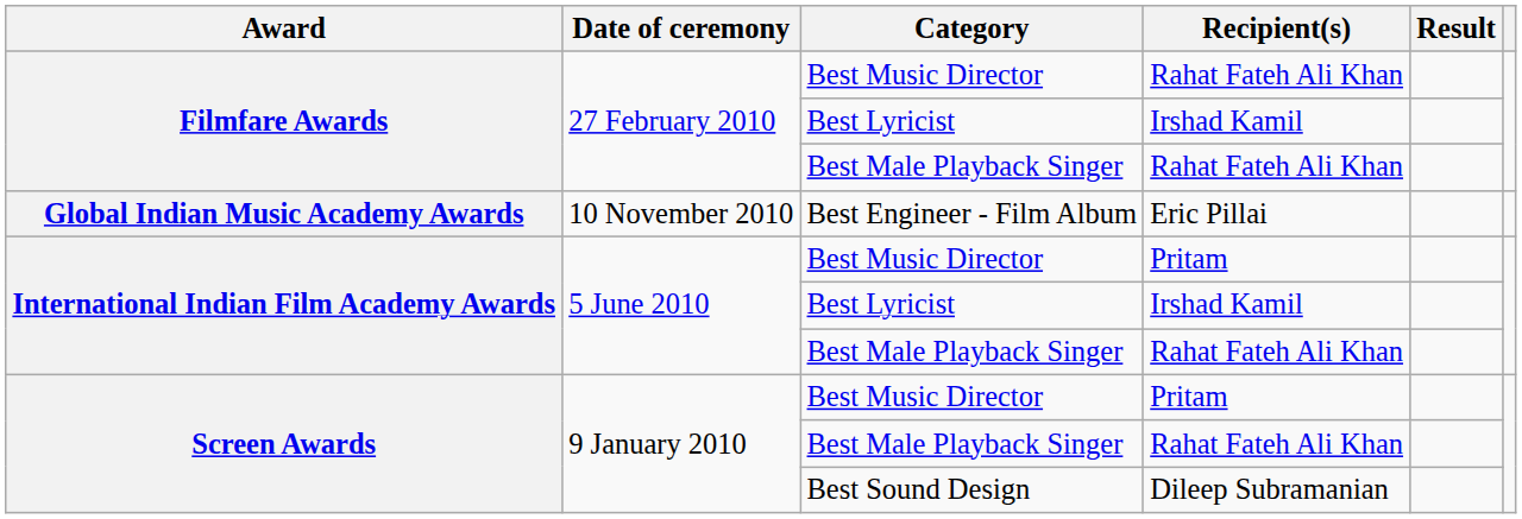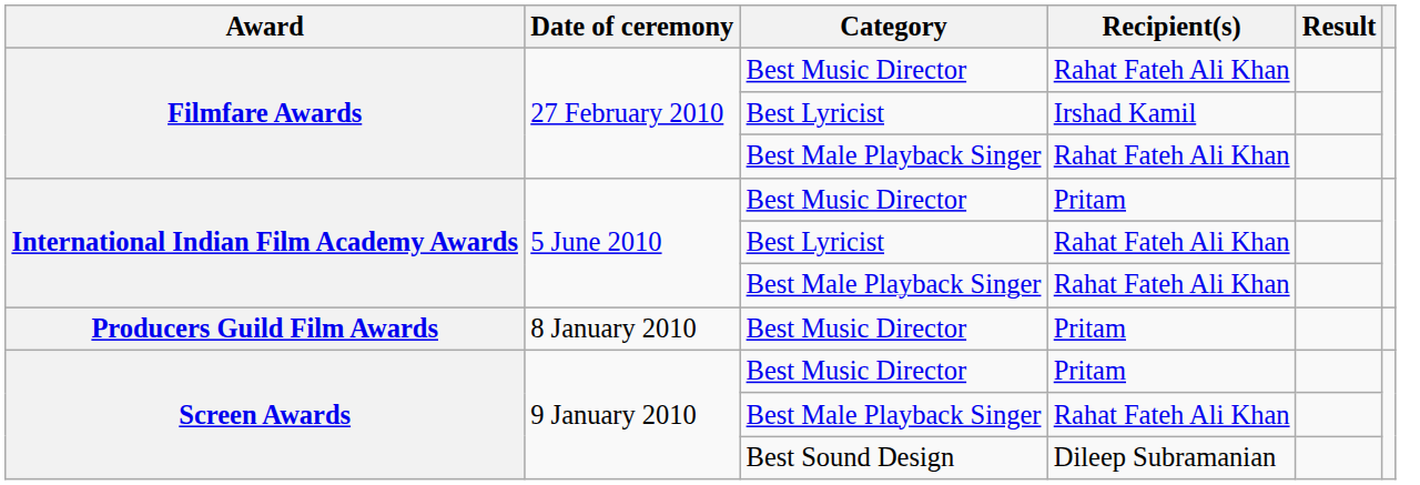 <table class="wikitable plainrowheaders">
 <tr>
 <th scope="col">Award</th>
 <th scope="col">Date of ceremony</th>
 <th scope="col">Category</th>
 <th scope="col">Recipient(s)</th>
 <th scope="col" class="unsortable">Result</th>
 <th scope="col" class="unsortable"></th>
 </tr>
 <tr>
 <th scope="row" rowspan="3"><a href='#'>Filmfare Awards</a></th>
 <td rowspan="3"><a href='#'>27 February 2010</a></td>
 <td><a href='#'>Best Music Director</a></td>
 <td><a href='#'>Rahat Fateh Ali Khan</a></td>
 <td></td>
 <td rowspan="3"></td>
 </tr>
 <tr>
 <td><a href='#'>Best Lyricist</a></td>
 <td><a href='#'>Irshad Kamil</a></td>
 <td></td>
 </tr>
 <tr>
 <td><a href='#'>Best Male Playback Singer</a></td>
 <td><a href='#'>Rahat Fateh Ali Khan</a></td>
 <td></td>
 </tr>
 <tr>
-<th scope="row"><a href='#'>Global Indian Music Academy Awards</a></th>
-<td>10 November 2010</td>
-<td>Best Engineer - Film Album</td>
-<td>Eric Pillai</td>
-<td></td>
-<td></td>
-</tr>
-<tr>
 <th scope="row" rowspan="3"><a href='#'>International Indian Film Academy Awards</a></th>
 <td rowspan="3"><a href='#'>5 June 2010</a></td>
 <td><a href='#'>Best Music Director</a></td>
 <td><a href='#'>Pritam</a></td>
 <td></td>
 <td rowspan="3"></td>
 </tr>
 <tr>
 <td><a href='#'>Best Lyricist</a></td>
-<td><a href='#'>Irshad Kamil</a></td>
+<td><a href='#'>Rahat Fateh Ali Khan</a></td>
 <td></td>
 </tr>
 <tr>
 <td><a href='#'>Best Male Playback Singer</a></td>
 <td><a href='#'>Rahat Fateh Ali Khan</a></td>
+<td></td>
+</tr>
+<tr>
+<th scope="row"><a href='#'>Producers Guild Film Awards</a></th>
+<td>8 January 2010</td>
+<td><a href='#'>Best Music Director</a></td>
+<td><a href='#'>Pritam</a></td>
+<td></td>
 <td></td>
 </tr>
 <tr>
 <th scope="row" rowspan="3"><a href='#'>Screen Awards</a></th>
 <td rowspan="3">9 January 2010</td>
 <td><a href='#'>Best Music Director</a></td>
 <td><a href='#'>Pritam</a></td>
 <td></td>
 <td rowspan="3"></td>
 </tr>
 <tr>
 <td><a href='#'>Best Male Playback Singer</a></td>
 <td><a href='#'>Rahat Fateh Ali Khan</a></td>
 <td></td>
 </tr>
 <tr>
 <td>Best Sound Design</td>
 <td>Dileep Subramanian</td>
 <td></td>
 </tr>
 </table>
